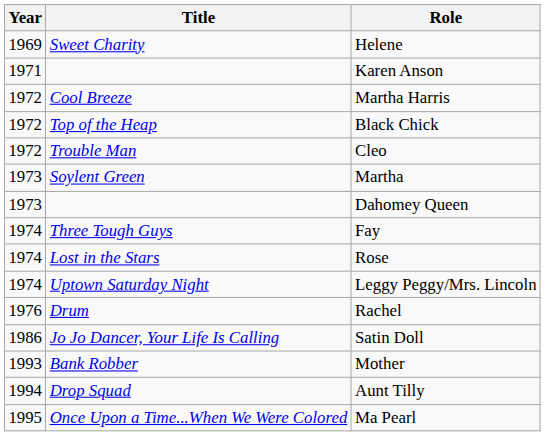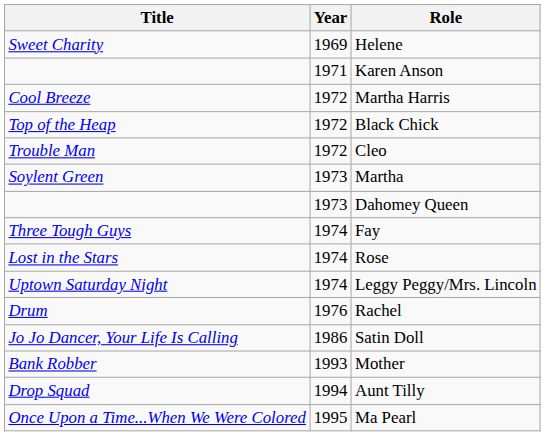 <table class="wikitable sortable">
 <tr>
+<th>Title</th>
 <th>Year</th>
-<th>Title</th>
 <th>Role</th>
 </tr>
 <tr>
+<td><em><a href='#'>Sweet Charity</a></em></td>
 <td>1969</td>
-<td><em><a href='#'>Sweet Charity</a></em></td>
 <td>Helene</td>
 </tr>
 <tr>
+<td><em></em></td>
 <td>1971</td>
-<td><em></em></td>
 <td>Karen Anson</td>
 </tr>
 <tr>
+<td><em><a href='#'>Cool Breeze</a></em></td>
 <td>1972</td>
-<td><em><a href='#'>Cool Breeze</a></em></td>
 <td>Martha Harris</td>
 </tr>
 <tr>
+<td><em><a href='#'>Top of the Heap</a></em></td>
 <td>1972</td>
-<td><em><a href='#'>Top of the Heap</a></em></td>
 <td>Black Chick</td>
 </tr>
 <tr>
+<td><em><a href='#'>Trouble Man</a></em></td>
 <td>1972</td>
-<td><em><a href='#'>Trouble Man</a></em></td>
 <td>Cleo</td>
 </tr>
 <tr>
+<td><em><a href='#'>Soylent Green</a></em></td>
 <td>1973</td>
-<td><em><a href='#'>Soylent Green</a></em></td>
 <td>Martha</td>
 </tr>
 <tr>
+<td><em></em></td>
 <td>1973</td>
-<td><em></em></td>
 <td>Dahomey Queen</td>
 </tr>
 <tr>
+<td><em><a href='#'>Three Tough Guys</a></em></td>
 <td>1974</td>
-<td><em><a href='#'>Three Tough Guys</a></em></td>
 <td>Fay</td>
 </tr>
 <tr>
+<td><em><a href='#'>Lost in the Stars</a></em></td>
 <td>1974</td>
-<td><em><a href='#'>Lost in the Stars</a></em></td>
 <td>Rose</td>
 </tr>
 <tr>
+<td><em><a href='#'>Uptown Saturday Night</a></em></td>
 <td>1974</td>
-<td><em><a href='#'>Uptown Saturday Night</a></em></td>
 <td>Leggy Peggy/Mrs. Lincoln</td>
 </tr>
 <tr>
+<td><em><a href='#'>Drum</a></em></td>
 <td>1976</td>
-<td><em><a href='#'>Drum</a></em></td>
 <td>Rachel</td>
 </tr>
 <tr>
+<td><em><a href='#'>Jo Jo Dancer, Your Life Is Calling</a></em></td>
 <td>1986</td>
-<td><em><a href='#'>Jo Jo Dancer, Your Life Is Calling</a></em></td>
 <td>Satin Doll</td>
 </tr>
 <tr>
+<td><em><a href='#'>Bank Robber</a></em></td>
 <td>1993</td>
-<td><em><a href='#'>Bank Robber</a></em></td>
 <td>Mother</td>
 </tr>
 <tr>
+<td><em><a href='#'>Drop Squad</a></em></td>
 <td>1994</td>
-<td><em><a href='#'>Drop Squad</a></em></td>
 <td>Aunt Tilly</td>
 </tr>
 <tr>
+<td><em><a href='#'>Once Upon a Time...When We Were Colored</a></em></td>
 <td>1995</td>
-<td><em><a href='#'>Once Upon a Time...When We Were Colored</a></em></td>
 <td>Ma Pearl</td>
 </tr>
 </table>
